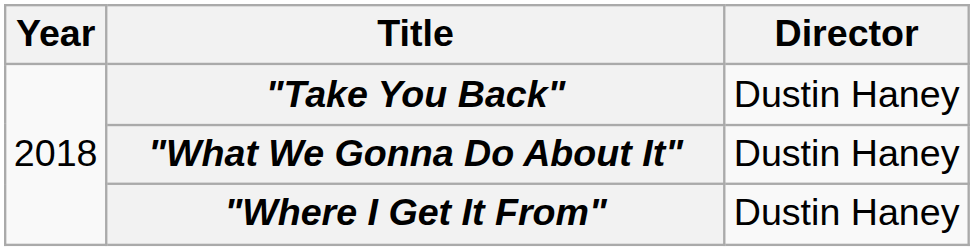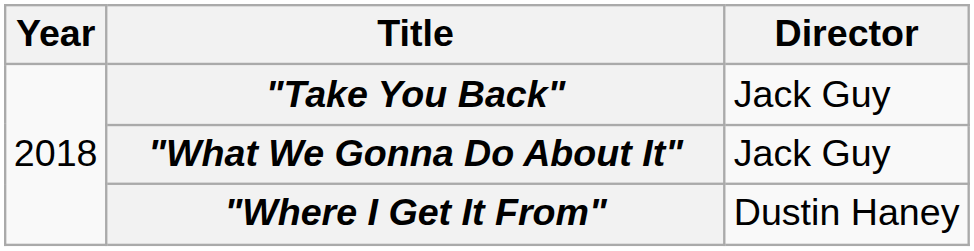 <table class="wikitable plainrowheaders">
 <tr>
 <th>Year</th>
 <th style="width:16em;">Title</th>
 <th>Director</th>
 </tr>
 <tr>
 <td rowspan="3">2018</td>
 <th scope="row"><em>"Take You Back"</em></th>
-<td>Dustin Haney</td>
+<td>Jack Guy</td>
 </tr>
 <tr>
 <th scope="row"><em>"What We Gonna Do About It"</em></th>
-<td>Dustin Haney</td>
+<td>Jack Guy</td>
 </tr>
 <tr>
 <th scope="row"><em>"Where I Get It From"</em></th>
 <td>Dustin Haney</td>
 </tr>
 </table>
